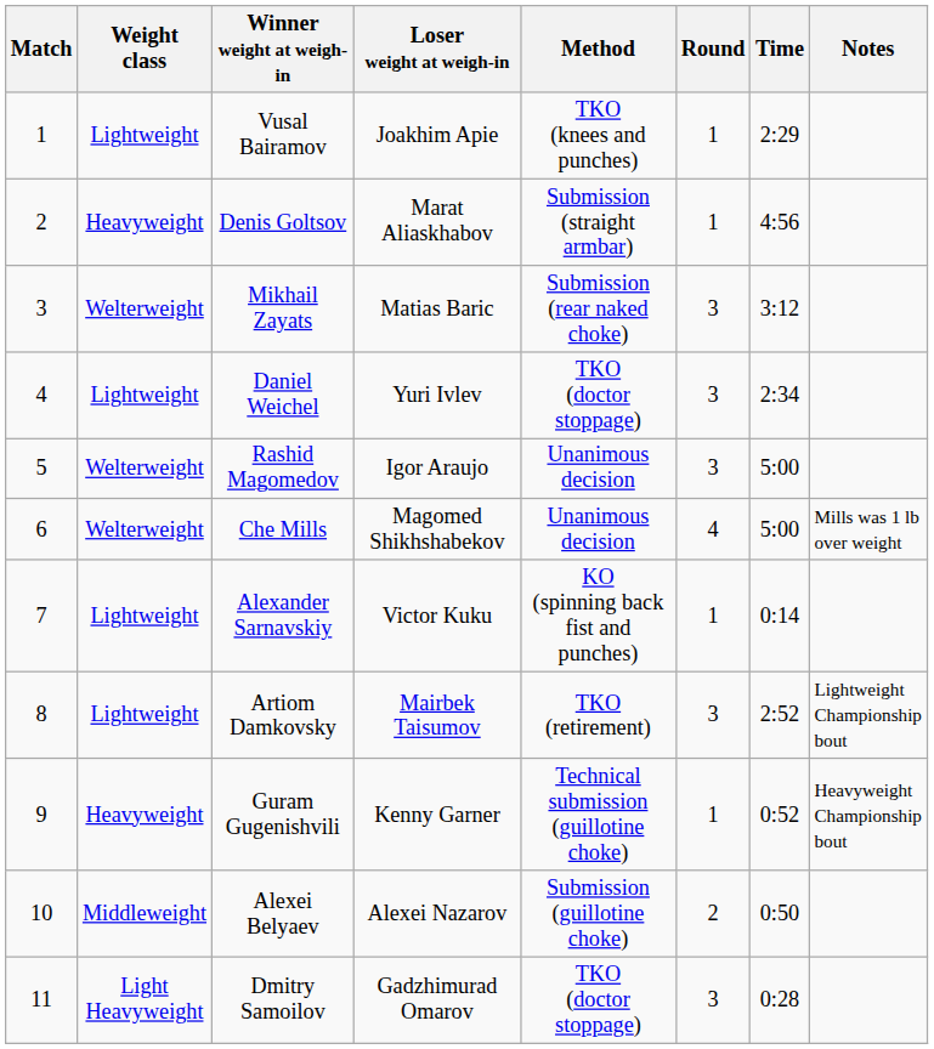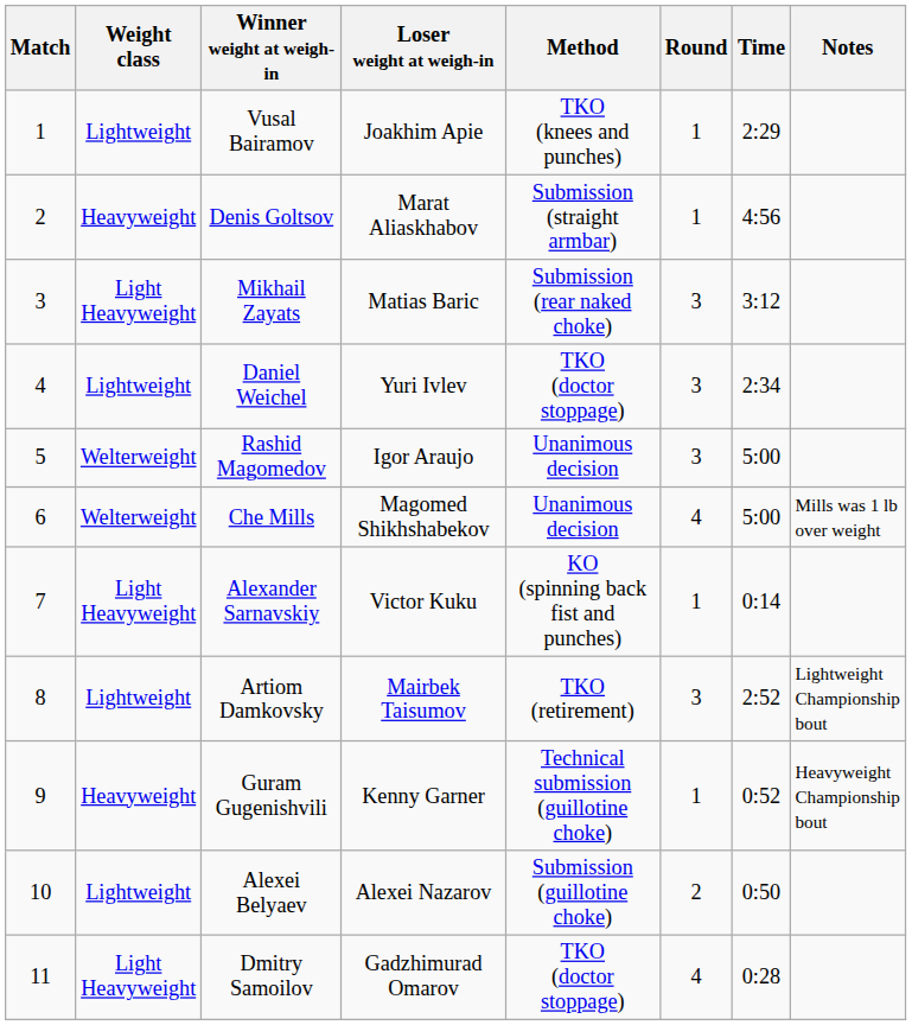 <table class="wikitable sortable" style="font-size: 92.5%; text-align: centre; width:99%">
 <tr>
 <th>Match</th>
 <th>Weight<br>class</th>
 <th>Winner<br><small>weight at weigh-in</small></th>
 <th>Loser<br><small>weight at weigh-in</small></th>
 <th>Method</th>
 <th>Round</th>
 <th>Time</th>
 <th>Notes</th>
 </tr>
 <tr>
 <td align=center>1</td>
 <td align=center><a href='#'>Lightweight</a></td>
 <td align=center> Vusal Bairamov<br><small></small></td>
 <td align=center> Joakhim Apie<br><small></small></td>
 <td align=center><a href='#'>TKO</a><br>(knees and punches)</td>
 <td align=center>1</td>
 <td align=center>2:29</td>
 <td></td>
 </tr>
 <tr>
 <td align=center>2</td>
 <td align=center><a href='#'>Heavyweight</a></td>
 <td align=center> <a href='#'>Denis Goltsov</a><br><small></small></td>
 <td align=center> Marat Aliaskhabov<br><small></small></td>
 <td align=center><a href='#'>Submission</a><br>(straight <a href='#'>armbar</a>)</td>
 <td align=center>1</td>
 <td align=center>4:56</td>
 <td></td>
 </tr>
 <tr>
 <td align=center>3</td>
-<td align=center><a href='#'>Welterweight</a></td>
+<td align=center><a href='#'>Light<br>Heavyweight</a></td>
 <td align=center> <a href='#'>Mikhail Zayats</a><br><small></small></td>
 <td align=center> Matias Baric<br><small></small></td>
 <td align=center><a href='#'>Submission</a><br>(<a href='#'>rear naked choke</a>)</td>
 <td align=center>3</td>
 <td align=center>3:12</td>
 <td></td>
 </tr>
 <tr>
 <td align=center>4</td>
 <td align=center><a href='#'>Lightweight</a></td>
 <td align=center> <a href='#'>Daniel Weichel</a><br><small></small></td>
 <td align=center> Yuri Ivlev<br><small></small></td>
 <td align=center><a href='#'>TKO</a><br>(<a href='#'>doctor stoppage</a>)</td>
 <td align=center>3</td>
 <td align=center>2:34</td>
 <td></td>
 </tr>
 <tr>
 <td align=center>5</td>
 <td align=center><a href='#'>Welterweight</a></td>
 <td align=center> <a href='#'>Rashid Magomedov</a><br><small></small></td>
 <td align=center> Igor Araujo<br><small></small></td>
 <td align=center><a href='#'>Unanimous decision</a></td>
 <td align=center>3</td>
 <td align=center>5:00</td>
 <td></td>
 </tr>
 <tr>
 <td align=center>6</td>
 <td align=center><a href='#'>Welterweight</a></td>
 <td align=center> <a href='#'>Che Mills</a><br><small></small></td>
 <td align=center> Magomed Shikhshabekov<br><small></small></td>
 <td align=center><a href='#'>Unanimous decision</a></td>
 <td align=center>4</td>
 <td align=center>5:00</td>
 <td><small>Mills was 1 lb<br>over weight</small></td>
 </tr>
 <tr>
 <td align=center>7</td>
-<td align=center><a href='#'>Lightweight</a></td>
+<td align=center><a href='#'>Light<br>Heavyweight</a></td>
 <td align=center> <a href='#'>Alexander Sarnavskiy</a><br><small></small></td>
 <td align=center> Victor Kuku<br><small></small></td>
 <td align=center><a href='#'>KO</a><br>(spinning back fist and punches)</td>
 <td align=center>1</td>
 <td align=center>0:14</td>
 <td></td>
 </tr>
 <tr>
 <td align=center>8</td>
 <td align=center><a href='#'>Lightweight</a></td>
 <td align=center> Artiom Damkovsky<br><small></small></td>
 <td align=center> <a href='#'>Mairbek Taisumov</a><br><small></small></td>
 <td align=center><a href='#'>TKO</a><br>(retirement)</td>
 <td align=center>3</td>
 <td align=center>2:52</td>
 <td><small>Lightweight<br>Championship<br>bout</small></td>
 </tr>
 <tr>
 <td align=center>9</td>
 <td align=center><a href='#'>Heavyweight</a></td>
 <td align=center> Guram Gugenishvili<br><small></small></td>
 <td align=center> Kenny Garner<br><small></small></td>
 <td align=center><a href='#'>Technical submission</a><br>(<a href='#'>guillotine choke</a>)</td>
 <td align=center>1</td>
 <td align=center>0:52</td>
 <td><small>Heavyweight<br>Championship<br>bout</small></td>
 </tr>
 <tr>
 <td align=center>10</td>
-<td align=center><a href='#'>Middleweight</a></td>
+<td align=center><a href='#'>Lightweight</a></td>
 <td align=center> Alexei Belyaev<br><small></small></td>
 <td align=center> Alexei Nazarov<br><small></small></td>
 <td align=center><a href='#'>Submission</a><br>(<a href='#'>guillotine choke</a>)</td>
 <td align=center>2</td>
 <td align=center>0:50</td>
 <td></td>
 </tr>
 <tr>
 <td align=center>11</td>
 <td align=center><a href='#'>Light<br>Heavyweight</a></td>
 <td align=center> Dmitry Samoilov<br><small></small></td>
 <td align=center> Gadzhimurad Omarov<br><small></small></td>
 <td align=center><a href='#'>TKO</a><br>(<a href='#'>doctor stoppage</a>)</td>
-<td align=center>3</td>
+<td align=center>4</td>
 <td align=center>0:28</td>
 <td></td>
 </tr>
 <tr>
 </tr>
 </table>
